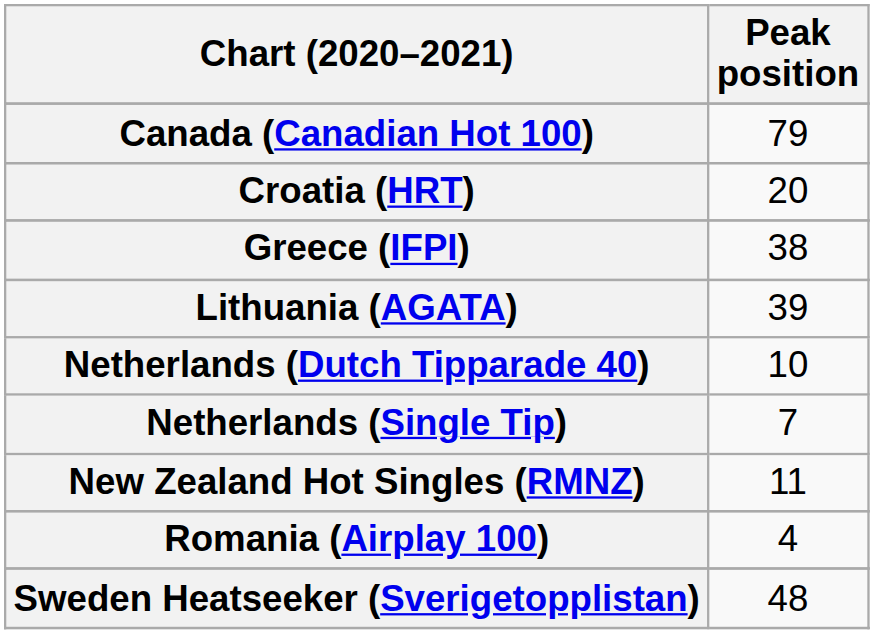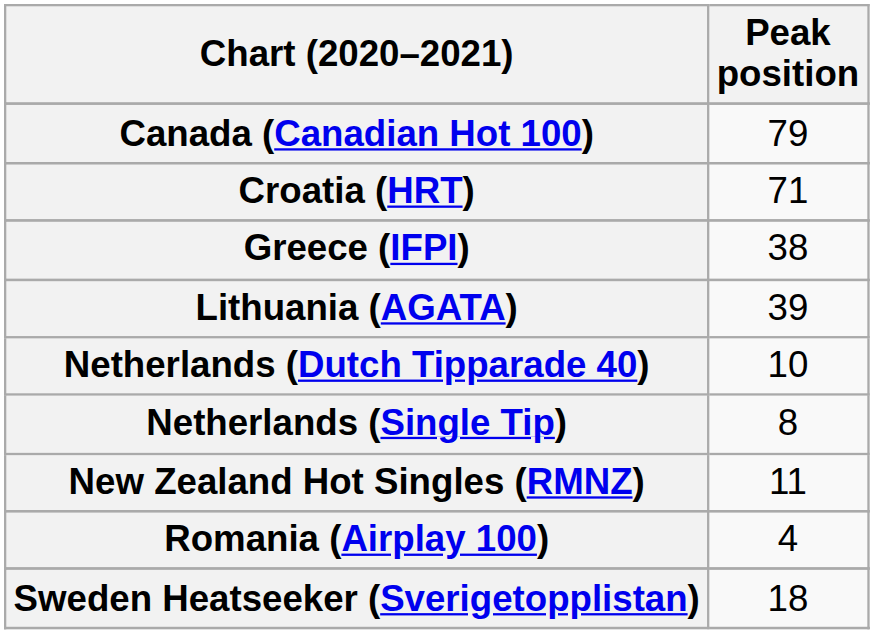 <table class="wikitable sortable plainrowheaders" style="text-align:center">
 <tr>
 <th scope="col">Chart (2020–2021)</th>
 <th scope="col">Peak<br>position</th>
 </tr>
 <tr>
 </tr>
 <tr>
 </tr>
 <tr>
 <th scope="row">Canada (<a href='#'>Canadian Hot 100</a>)</th>
 <td>79</td>
 </tr>
 <tr>
 </tr>
 <tr>
 <th scope="row">Croatia (<a href='#'>HRT</a>)</th>
-<td>20</td>
+<td>71</td>
 </tr>
 <tr>
 </tr>
 <tr>
 </tr>
 <tr>
 </tr>
 <tr>
 </tr>
 <tr>
 <th scope="row">Greece (<a href='#'>IFPI</a>)</th>
 <td>38</td>
 </tr>
 <tr>
 </tr>
 <tr>
 </tr>
 <tr>
 <th scope="row">Lithuania (<a href='#'>AGATA</a>)</th>
 <td>39</td>
 </tr>
 <tr>
 <th scope="row">Netherlands (<a href='#'>Dutch Tipparade 40</a>)</th>
 <td>10</td>
 </tr>
 <tr>
 <th scope="row">Netherlands (<a href='#'>Single Tip</a>)</th>
-<td>7</td>
+<td>8</td>
 </tr>
 <tr>
 <th scope="row">New Zealand Hot Singles (<a href='#'>RMNZ</a>)</th>
 <td>11</td>
 </tr>
 <tr>
 </tr>
 <tr>
 <th scope="row">Romania (<a href='#'>Airplay 100</a>)</th>
 <td>4</td>
 </tr>
 <tr>
 </tr>
 <tr>
 </tr>
 <tr>
 </tr>
 <tr>
 <th scope="row">Sweden Heatseeker (<a href='#'>Sverigetopplistan</a>)</th>
-<td>48</td>
+<td>18</td>
 </tr>
 <tr>
 </tr>
 <tr>
 </tr>
 <tr>
 </tr>
 <tr>
 </tr>
 </table>
